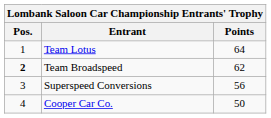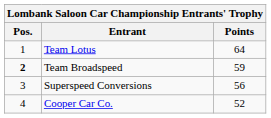 <table class="wikitable" style="font-size: 90%">
 <tr>
 <th colspan=3>Lombank Saloon Car Championship Entrants' Trophy</th>
 </tr>
 <tr>
 <th>Pos.</th>
 <th>Entrant </th>
 <th>Points</th>
 </tr>
 <tr>
 <td align=center>1</td>
 <td><a href='#'>Team Lotus</a></td>
 <td align=center>64</td>
 </tr>
 <tr>
 <td align=center><strong>2</strong></td>
 <td>Team Broadspeed</td>
-<td align=center>62</td>
+<td align=center>59</td>
 </tr>
 <tr>
 <td align=center>3</td>
 <td>Superspeed Conversions</td>
 <td align=center>56</td>
 </tr>
 <tr>
 <td align=center>4</td>
 <td><a href='#'>Cooper Car Co.</a></td>
-<td align=center>50</td>
+<td align=center>52</td>
 </tr>
 </table>
